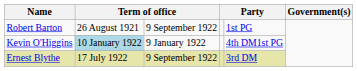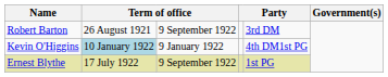 <table class="wikitable">
 <tr>
 <th>Name</th>
 <th colspan="2">Term of office</th>
 <th colspan="2">Party</th>
 <th>Government(s)</th>
 </tr>
 <tr>
 <td><a href='#'>Robert Barton</a></td>
 <td>26 August 1921</td>
 <td>9 September 1922</td>
 <td></td>
-<td><a href='#'>1st PG</a></td>
+<td><a href='#'>3rd DM</a></td>
 </tr>
 <tr>
 <td><a href='#'>Kevin O'Higgins</a></td>
 <td style="background: lightblue;">10 January 1922</td>
 <td>9 January 1922</td>
 <td></td>
 <td><a href='#'>4th DM</a><a href='#'>1st PG</a></td>
 </tr>
 <tr style="background:#E6E6AA;">
 <td><a href='#'>Ernest Blythe</a> <em></em></td>
 <td>17 July 1922</td>
 <td>9 September 1922</td>
 <td></td>
-<td><a href='#'>3rd DM</a></td>
+<td><a href='#'>1st PG</a></td>
 </tr>
 </table>
